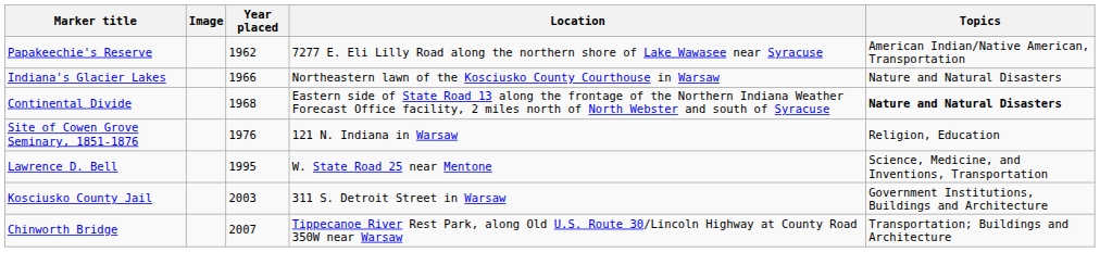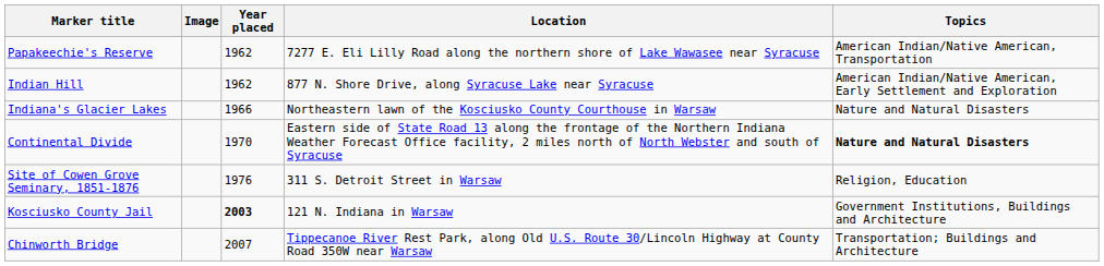 <table class="wikitable sortable" style="width:98%">
 <tr>
 <th>Marker title</th>
 <th class="unsortable">Image</th>
 <th>Year placed</th>
 <th>Location</th>
 <th>Topics</th>
 </tr>
 <tr>
 <td><a href='#'>Papakeechie's Reserve</a></td>
 <td></td>
 <td>1962</td>
 <td>7277 E. Eli Lilly Road along the northern shore of <a href='#'>Lake Wawasee</a> near <a href='#'>Syracuse</a><br><small></small></td>
 <td>American Indian/Native American, Transportation</td>
 </tr>
 <tr ->
+<td><a href='#'>Indian Hill</a></td>
+<td></td>
+<td>1962</td>
+<td>877 N. Shore Drive, along <a href='#'>Syracuse Lake</a> near <a href='#'>Syracuse</a><br><small></small></td>
+<td>American Indian/Native American, Early Settlement and Exploration</td>
+</tr>
+<tr ->
 <td><a href='#'>Indiana's Glacier Lakes</a></td>
 <td></td>
 <td>1966</td>
 <td>Northeastern lawn of the <a href='#'>Kosciusko County Courthouse</a> in <a href='#'>Warsaw</a><br><small></small></td>
 <td>Nature and Natural Disasters</td>
 </tr>
 <tr ->
 <td><a href='#'>Continental Divide</a></td>
 <td></td>
-<td>1968</td>
+<td>1970</td>
 <td>Eastern side of <a href='#'>State Road 13</a> along the frontage of the Northern Indiana Weather Forecast Office facility, 2 miles north of <a href='#'>North Webster</a> and south of <a href='#'>Syracuse</a><br><small></small></td>
 <td><strong>Nature and Natural Disasters</strong></td>
 </tr>
 <tr ->
 <td><a href='#'>Site of Cowen Grove Seminary, 1851-1876</a></td>
 <td></td>
 <td>1976</td>
-<td>121 N. Indiana in <a href='#'>Warsaw</a><br><small></small></td>
+<td>311 S. Detroit Street in <a href='#'>Warsaw</a><br><small></small></td>
 <td>Religion, Education</td>
-</tr>
-<tr ->
-<td><a href='#'>Lawrence D. Bell</a></td>
-<td></td>
-<td>1995</td>
-<td>W. <a href='#'>State Road 25</a> near <a href='#'>Mentone</a><br><small></small></td>
-<td>Science, Medicine, and Inventions, Transportation</td>
 </tr>
 <tr ->
 <td><a href='#'>Kosciusko County Jail</a></td>
 <td></td>
-<td>2003</td>
-<td>311 S. Detroit Street in <a href='#'>Warsaw</a><br><small></small></td>
+<td><strong>2003</strong></td>
+<td>121 N. Indiana in <a href='#'>Warsaw</a><br><small></small></td>
 <td>Government Institutions, Buildings and Architecture</td>
 </tr>
 <tr ->
 <td><a href='#'>Chinworth Bridge</a></td>
 <td></td>
 <td>2007</td>
 <td><a href='#'>Tippecanoe River</a> Rest Park, along Old <a href='#'>U.S. Route 30</a>/Lincoln Highway at County Road 350W near <a href='#'>Warsaw</a><br><small></small></td>
 <td>Transportation; Buildings and Architecture</td>
 </tr>
 </table>
